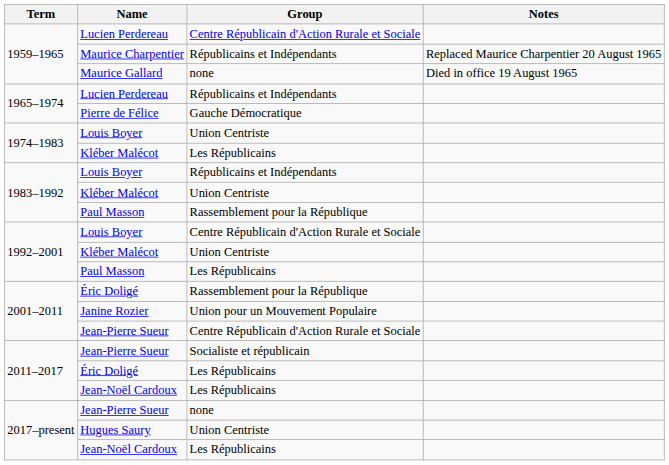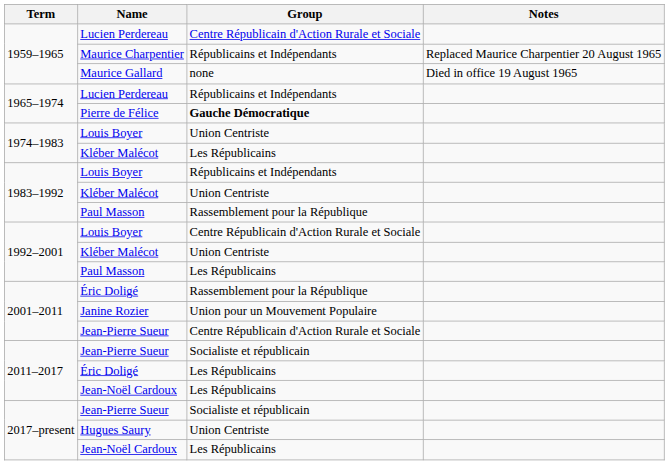 <table class="wikitable sortable">
 <tr>
 <th>Term</th>
 <th>Name</th>
 <th>Group</th>
 <th>Notes</th>
 </tr>
 <tr>
 <td rowspan=3>1959–1965</td>
 <td><a href='#'>Lucien Perdereau</a></td>
 <td><a href='#'>Centre Républicain d'Action Rurale et Sociale</a></td>
 <td></td>
 </tr>
 <tr>
 <td><a href='#'>Maurice Charpentier</a></td>
 <td>Républicains et Indépendants</td>
 <td>Replaced Maurice Charpentier 20 August 1965</td>
 </tr>
 <tr>
 <td><a href='#'>Maurice Gallard</a></td>
 <td>none</td>
 <td>Died in office 19 August 1965</td>
 </tr>
 <tr>
 <td rowspan=2>1965–1974</td>
 <td><a href='#'>Lucien Perdereau</a></td>
 <td>Républicains et Indépendants</td>
 <td></td>
 </tr>
 <tr>
 <td><a href='#'>Pierre de Félice</a></td>
-<td>Gauche Démocratique</td>
+<td><strong>Gauche Démocratique</strong></td>
 <td></td>
 </tr>
 <tr>
 <td rowspan=2>1974–1983</td>
 <td><a href='#'>Louis Boyer</a></td>
 <td>Union Centriste</td>
 <td></td>
 </tr>
 <tr>
 <td><a href='#'>Kléber Malécot</a></td>
 <td>Les Républicains</td>
 <td></td>
 </tr>
 <tr>
 <td rowspan=3>1983–1992</td>
 <td><a href='#'>Louis Boyer</a></td>
 <td>Républicains et Indépendants</td>
 <td></td>
 </tr>
 <tr>
 <td><a href='#'>Kléber Malécot</a></td>
 <td>Union Centriste</td>
 <td></td>
 </tr>
 <tr>
 <td><a href='#'>Paul Masson</a></td>
 <td>Rassemblement pour la République</td>
 <td></td>
 </tr>
 <tr>
 <td rowspan=3>1992–2001</td>
 <td><a href='#'>Louis Boyer</a></td>
 <td>Centre Républicain d'Action Rurale et Sociale</td>
 <td></td>
 </tr>
 <tr>
 <td><a href='#'>Kléber Malécot</a></td>
 <td>Union Centriste</td>
 <td></td>
 </tr>
 <tr>
 <td><a href='#'>Paul Masson</a></td>
 <td>Les Républicains</td>
 <td></td>
 </tr>
 <tr>
 <td rowspan=3>2001–2011</td>
 <td><a href='#'>Éric Doligé</a></td>
 <td>Rassemblement pour la République</td>
 <td></td>
 </tr>
 <tr>
 <td><a href='#'>Janine Rozier</a></td>
 <td>Union pour un Mouvement Populaire</td>
 <td></td>
 </tr>
 <tr>
 <td><a href='#'>Jean-Pierre Sueur</a></td>
 <td>Centre Républicain d'Action Rurale et Sociale</td>
 <td></td>
 </tr>
 <tr>
 <td rowspan=3>2011–2017</td>
 <td><a href='#'>Jean-Pierre Sueur</a></td>
 <td>Socialiste et républicain</td>
 <td></td>
 </tr>
 <tr>
 <td><a href='#'>Éric Doligé</a></td>
 <td>Les Républicains</td>
 <td></td>
 </tr>
 <tr>
 <td><a href='#'>Jean-Noël Cardoux</a></td>
 <td>Les Républicains</td>
 <td></td>
 </tr>
 <tr>
 <td rowspan=3>2017–present</td>
 <td><a href='#'>Jean-Pierre Sueur</a></td>
-<td>none</td>
+<td>Socialiste et républicain</td>
 <td></td>
 </tr>
 <tr>
 <td><a href='#'>Hugues Saury</a></td>
 <td>Union Centriste</td>
 <td></td>
 </tr>
 <tr>
 <td><a href='#'>Jean-Noël Cardoux</a></td>
 <td>Les Républicains</td>
 <td></td>
 </tr>
 </table>
